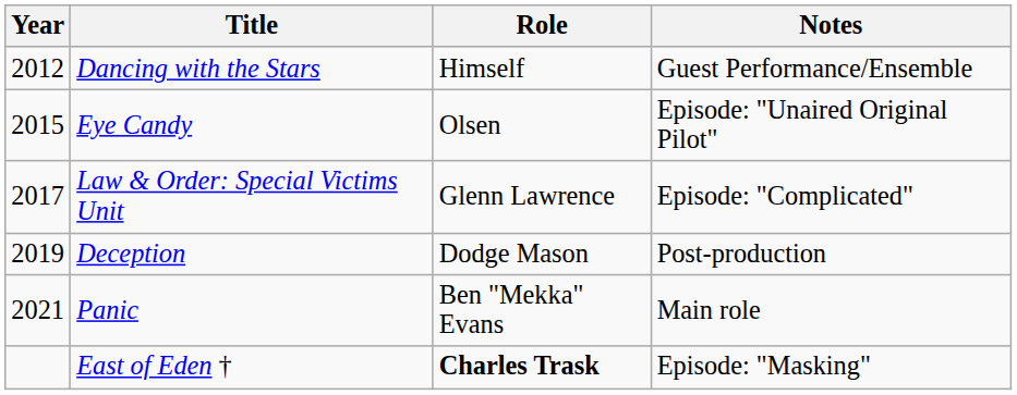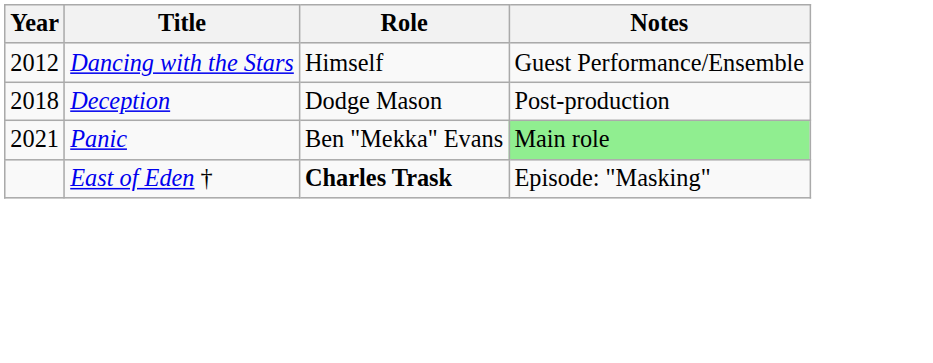 <table class="wikitable sortable">
 <tr>
 <th>Year</th>
 <th>Title</th>
 <th>Role</th>
 <th>Notes</th>
 </tr>
 <tr>
 <td>2012</td>
 <td><a href='#'><em>Dancing with the Stars</em></a></td>
 <td>Himself</td>
 <td>Guest Performance/Ensemble</td>
 </tr>
 <tr>
-<td>2015</td>
-<td><em><a href='#'>Eye Candy</a></em></td>
-<td>Olsen</td>
-<td>Episode: "Unaired Original Pilot"</td>
-</tr>
-<tr>
-<td>2017</td>
-<td><em><a href='#'>Law & Order: Special Victims Unit</a></em></td>
-<td>Glenn Lawrence</td>
-<td>Episode: "Complicated"</td>
-</tr>
-<tr>
-<td>2019</td>
+<td>2018</td>
 <td><em><a href='#'>Deception</a></em></td>
 <td>Dodge Mason</td>
 <td>Post-production</td>
 </tr>
 <tr>
 <td>2021</td>
 <td><em><a href='#'>Panic</a></em></td>
 <td>Ben "Mekka" Evans</td>
-<td>Main role</td>
+<td style="background: lightgreen;">Main role</td>
 </tr>
 <tr>
 <td></td>
 <td><a href='#'><em>East of Eden</em></a> †</td>
 <td><strong>Charles Trask</strong></td>
 <td>Episode: "Masking"</td>
 </tr>
 </table>
